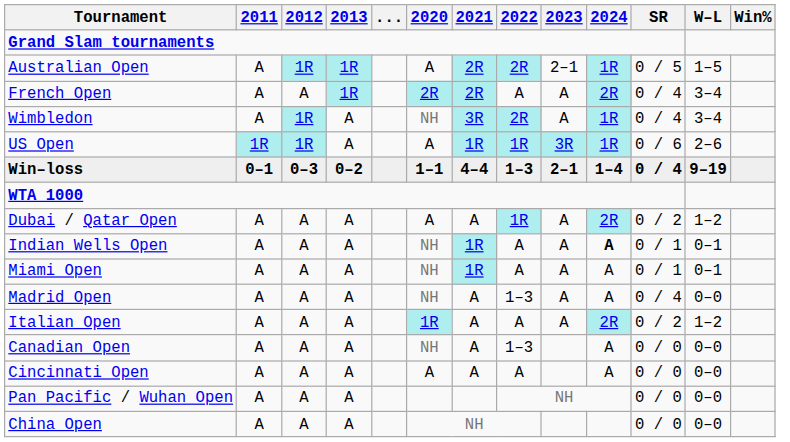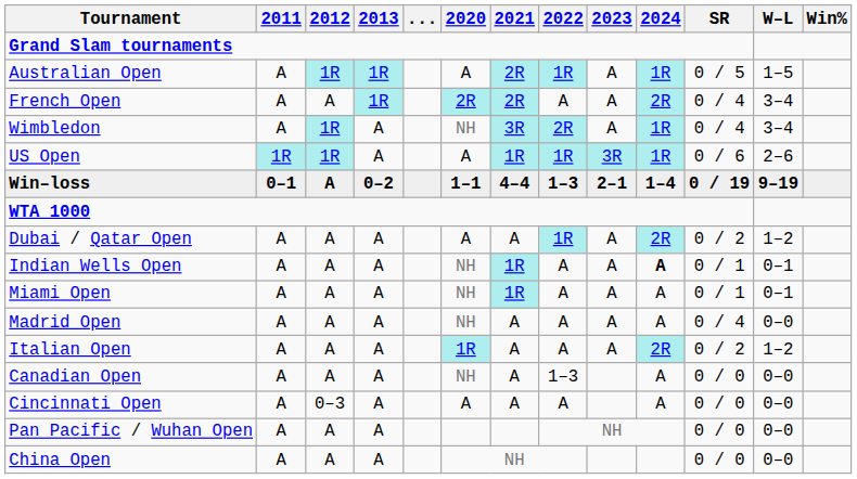 <table class=wikitable style=text-align:center>
 <tr>
 <th>Tournament</th>
 <th><a href='#'>2011</a></th>
 <th><a href='#'>2012</a></th>
 <th><a href='#'>2013</a></th>
 <th>...</th>
 <th><a href='#'>2020</a></th>
 <th><a href='#'>2021</a></th>
 <th><a href='#'>2022</a></th>
 <th><a href='#'>2023</a></th>
 <th><a href='#'>2024</a></th>
 <th>SR</th>
 <th>W–L</th>
 <th>Win%</th>
 </tr>
 <tr>
 <td align=left colspan="11"><strong><a href='#'>Grand Slam tournaments</a></strong></td>
 </tr>
 <tr>
 <td align=left><a href='#'>Australian Open</a></td>
 <td>A</td>
 <td bgcolor=afeeee><a href='#'>1R</a></td>
 <td bgcolor=afeeee><a href='#'>1R</a></td>
 <td></td>
 <td>A</td>
 <td bgcolor=afeeee><a href='#'>2R</a></td>
-<td bgcolor=afeeee><a href='#'>2R</a></td>
-<td>2–1</td>
+<td bgcolor=afeeee><a href='#'>1R</a></td>
+<td>A</td>
 <td bgcolor=afeeee><a href='#'>1R</a></td>
 <td>0 / 5</td>
 <td>1–5</td>
 <td></td>
 </tr>
 <tr>
 <td align=left><a href='#'>French Open</a></td>
 <td>A</td>
 <td>A</td>
 <td bgcolor=afeeee><a href='#'>1R</a></td>
 <td></td>
 <td bgcolor=afeeee><a href='#'>2R</a></td>
 <td bgcolor=afeeee><a href='#'>2R</a></td>
 <td>A</td>
 <td>A</td>
 <td bgcolor=afeeee><a href='#'>2R</a></td>
 <td>0 / 4</td>
 <td>3–4</td>
 <td></td>
 </tr>
 <tr>
 <td align=left><a href='#'>Wimbledon</a></td>
 <td>A</td>
 <td bgcolor=afeeee><a href='#'>1R</a></td>
 <td>A</td>
 <td></td>
 <td style=color:#767676>NH</td>
 <td bgcolor=afeeee><a href='#'>3R</a></td>
 <td bgcolor=afeeee><a href='#'>2R</a></td>
 <td>A</td>
 <td bgcolor=afeeee><a href='#'>1R</a></td>
 <td>0 / 4</td>
 <td>3–4</td>
 <td></td>
 </tr>
 <tr>
 <td align=left><a href='#'>US Open</a></td>
 <td bgcolor=afeeee><a href='#'>1R</a></td>
 <td bgcolor=afeeee><a href='#'>1R</a></td>
 <td>A</td>
 <td></td>
 <td>A</td>
 <td bgcolor=afeeee><a href='#'>1R</a></td>
 <td bgcolor=afeeee><a href='#'>1R</a></td>
 <td bgcolor=afeeee><a href='#'>3R</a></td>
 <td bgcolor=afeeee><a href='#'>1R</a></td>
 <td>0 / 6</td>
 <td>2–6</td>
 <td></td>
 </tr>
 <tr style=background:#efefef;font-weight:bold>
 <td style=text-align:left>Win–loss</td>
 <td>0–1</td>
-<td>0–3</td>
+<td>A</td>
 <td>0–2</td>
 <td></td>
 <td>1–1</td>
 <td>4–4</td>
 <td>1–3</td>
 <td>2–1</td>
 <td>1–4</td>
-<td>0 / 4</td>
+<td>0 / 19</td>
 <td>9–19</td>
 <td></td>
 </tr>
 <tr>
 <td align=left colspan="11"><strong><a href='#'>WTA 1000</a></strong></td>
 </tr>
 <tr>
 <td align=left><a href='#'>Dubai</a> / <a href='#'>Qatar Open</a></td>
 <td>A</td>
 <td>A</td>
 <td>A</td>
 <td></td>
 <td>A</td>
 <td>A</td>
 <td bgcolor=afeeee><a href='#'>1R</a></td>
 <td>A</td>
 <td bgcolor=afeeee><a href='#'>2R</a></td>
 <td>0 / 2</td>
 <td>1–2</td>
 <td></td>
 </tr>
 <tr>
 <td align=left><a href='#'>Indian Wells Open</a></td>
 <td>A</td>
 <td>A</td>
 <td>A</td>
 <td></td>
 <td style=color:#767676>NH</td>
 <td bgcolor=afeeee><a href='#'>1R</a></td>
 <td>A</td>
 <td>A</td>
 <td><strong>A</strong></td>
 <td>0 / 1</td>
 <td>0–1</td>
 <td></td>
 </tr>
 <tr>
 <td align=left><a href='#'>Miami Open</a></td>
 <td>A</td>
 <td>A</td>
 <td>A</td>
 <td></td>
 <td style=color:#767676>NH</td>
 <td bgcolor=afeeee><a href='#'>1R</a></td>
 <td>A</td>
 <td>A</td>
 <td>A</td>
 <td>0 / 1</td>
 <td>0–1</td>
 <td></td>
 </tr>
 <tr>
 <td align=left><a href='#'>Madrid Open</a></td>
 <td>A</td>
 <td>A</td>
 <td>A</td>
 <td></td>
 <td style=color:#767676>NH</td>
 <td>A</td>
-<td>1–3</td>
+<td>A</td>
 <td>A</td>
 <td>A</td>
 <td>0 / 4</td>
 <td>0–0</td>
 <td></td>
 </tr>
 <tr>
 <td align=left><a href='#'>Italian Open</a></td>
 <td>A</td>
 <td>A</td>
 <td>A</td>
 <td></td>
 <td bgcolor=afeeee><a href='#'>1R</a></td>
 <td>A</td>
 <td>A</td>
 <td>A</td>
 <td bgcolor=afeeee><a href='#'>2R</a></td>
 <td>0 / 2</td>
 <td>1–2</td>
 <td></td>
 </tr>
 <tr>
 <td align=left><a href='#'>Canadian Open</a></td>
 <td>A</td>
 <td>A</td>
 <td>A</td>
 <td></td>
 <td style=color:#767676>NH</td>
 <td>A</td>
 <td>1–3</td>
 <td></td>
 <td>A</td>
 <td>0 / 0</td>
 <td>0–0</td>
 <td></td>
 </tr>
 <tr>
 <td align=left><a href='#'>Cincinnati Open</a></td>
 <td>A</td>
-<td>A</td>
+<td>0–3</td>
 <td>A</td>
 <td></td>
 <td>A</td>
 <td>A</td>
 <td>A</td>
 <td></td>
 <td>A</td>
 <td>0 / 0</td>
 <td>0–0</td>
 <td></td>
 </tr>
 <tr>
 <td align=left><a href='#'>Pan Pacific</a>  / <a href='#'>Wuhan Open</a></td>
 <td>A</td>
 <td>A</td>
 <td>A</td>
 <td></td>
 <td></td>
 <td></td>
 <td colspan="3" style="color:#767676">NH</td>
 <td>0 / 0</td>
 <td>0–0</td>
 <td></td>
 </tr>
 <tr>
 <td align=left><a href='#'>China Open</a></td>
 <td>A</td>
 <td>A</td>
 <td>A</td>
 <td></td>
 <td colspan="3" style="color:#767676">NH</td>
 <td></td>
 <td></td>
 <td>0 / 0</td>
 <td>0–0</td>
 <td></td>
 </tr>
 </table>
